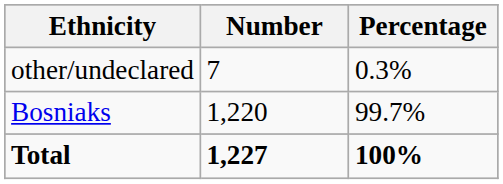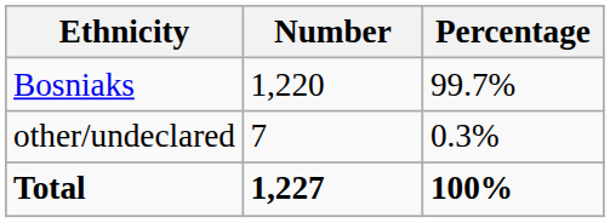 <table class="wikitable">
 <tr>
 <th width="100px">Ethnicity</th>
 <th width="80px">Number</th>
 <th width="80px">Percentage</th>
 </tr>
 <tr>
+<td><a href='#'>Bosniaks</a></td>
+<td>1,220</td>
+<td>99.7%</td>
+</tr>
+<tr>
 <td>other/undeclared</td>
 <td>7</td>
 <td>0.3%</td>
-</tr>
-<tr>
-<td><a href='#'>Bosniaks</a></td>
-<td>1,220</td>
-<td>99.7%</td>
 </tr>
 <tr>
 <td><strong>Total</strong></td>
 <td><strong>1,227</strong></td>
 <td><strong>100%</strong></td>
 </tr>
 </table>
